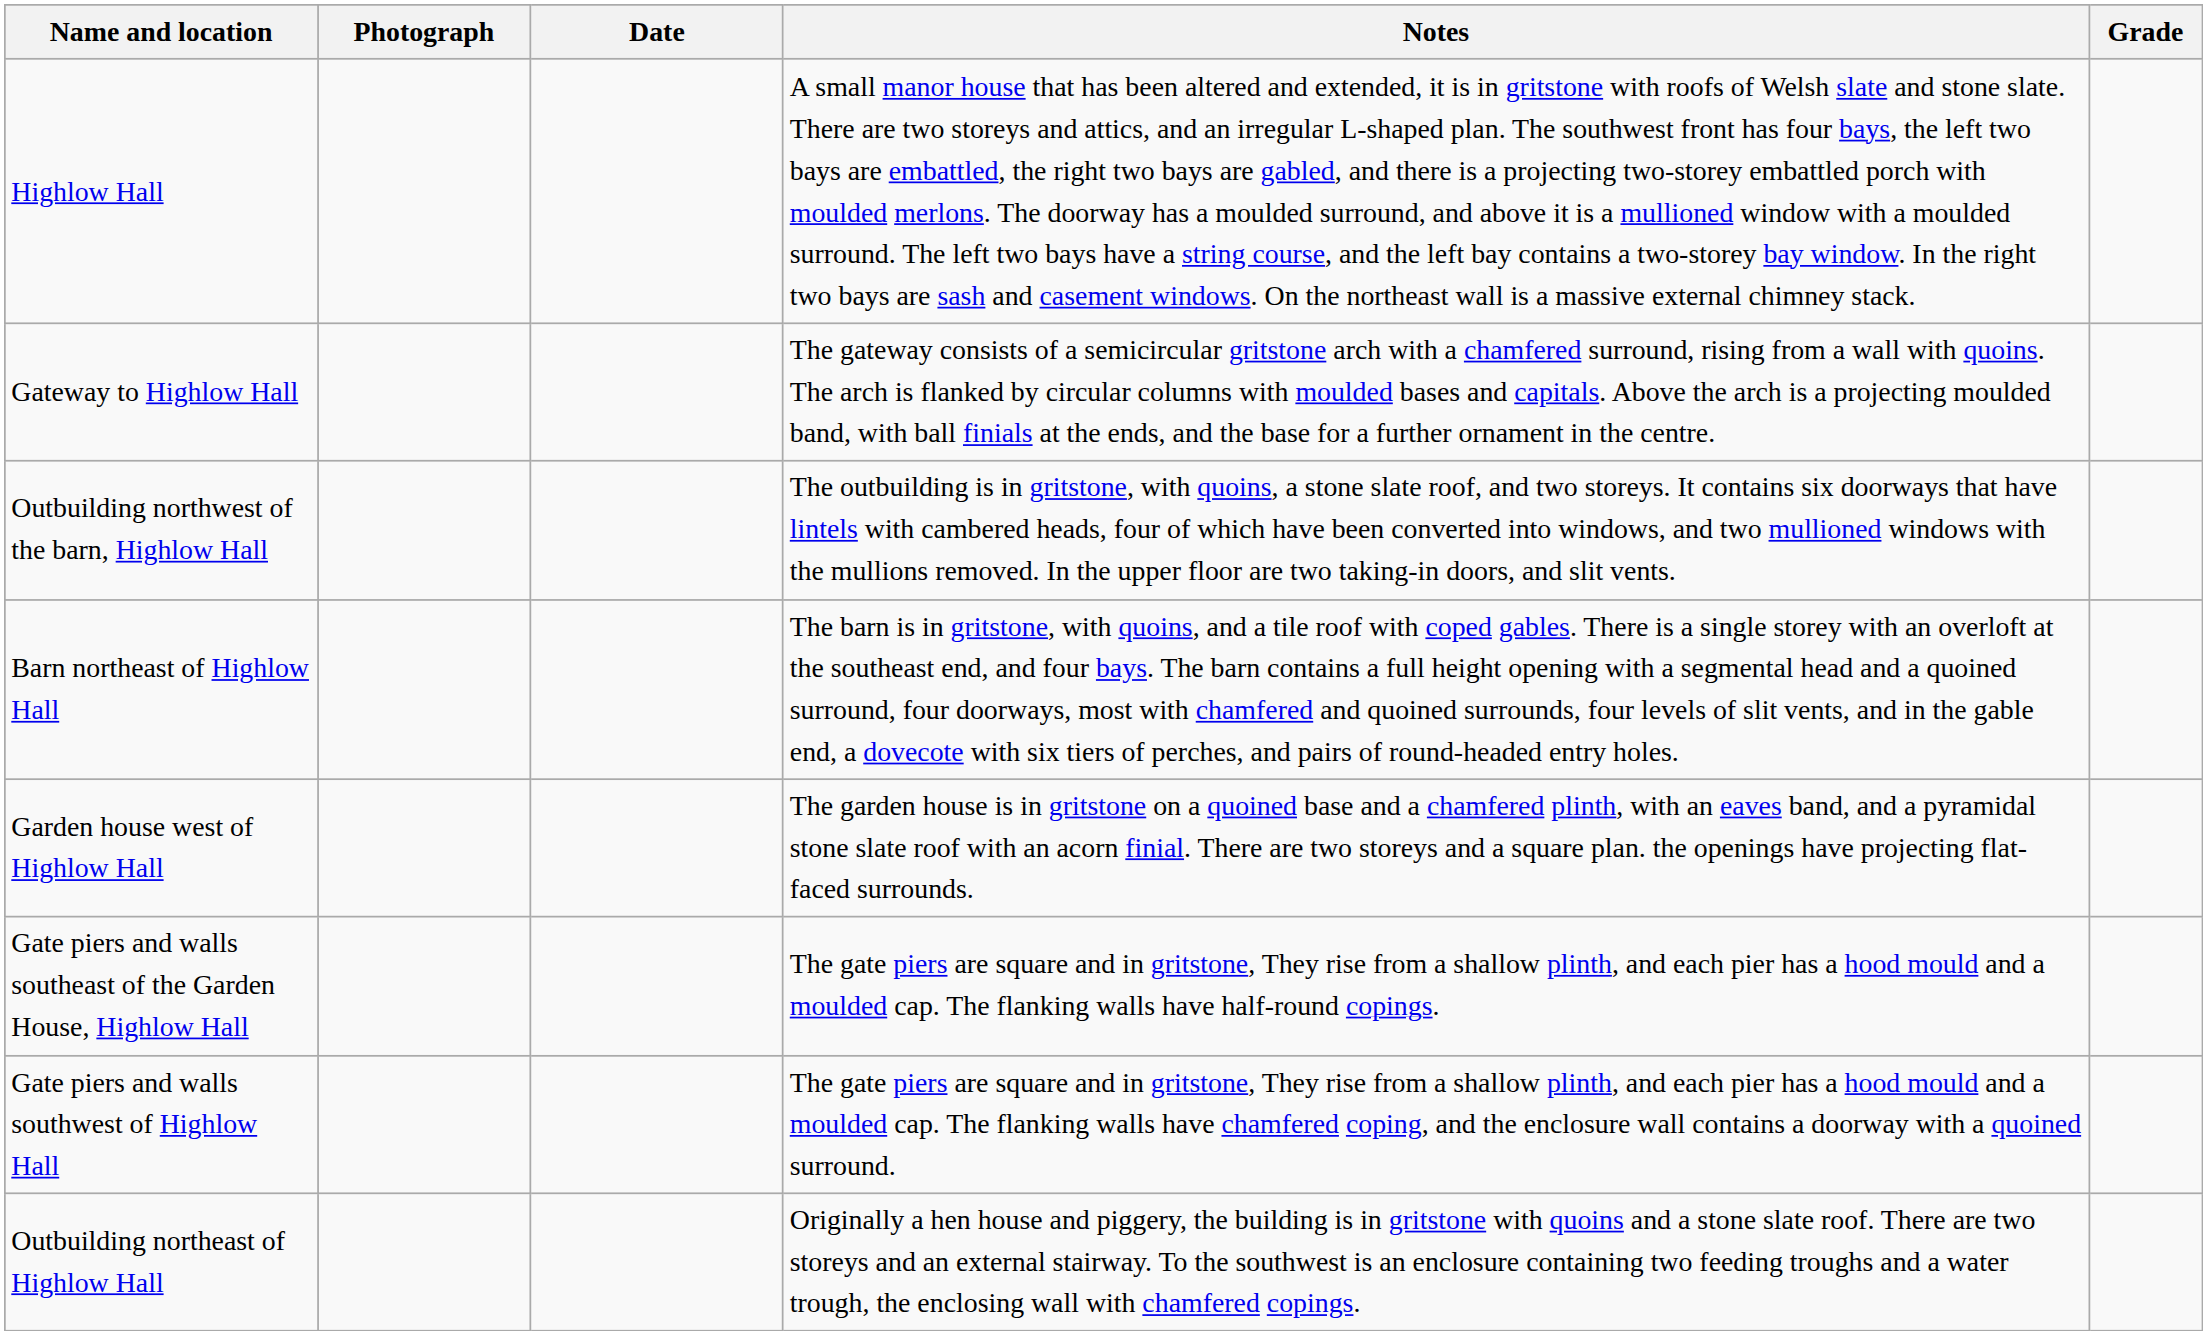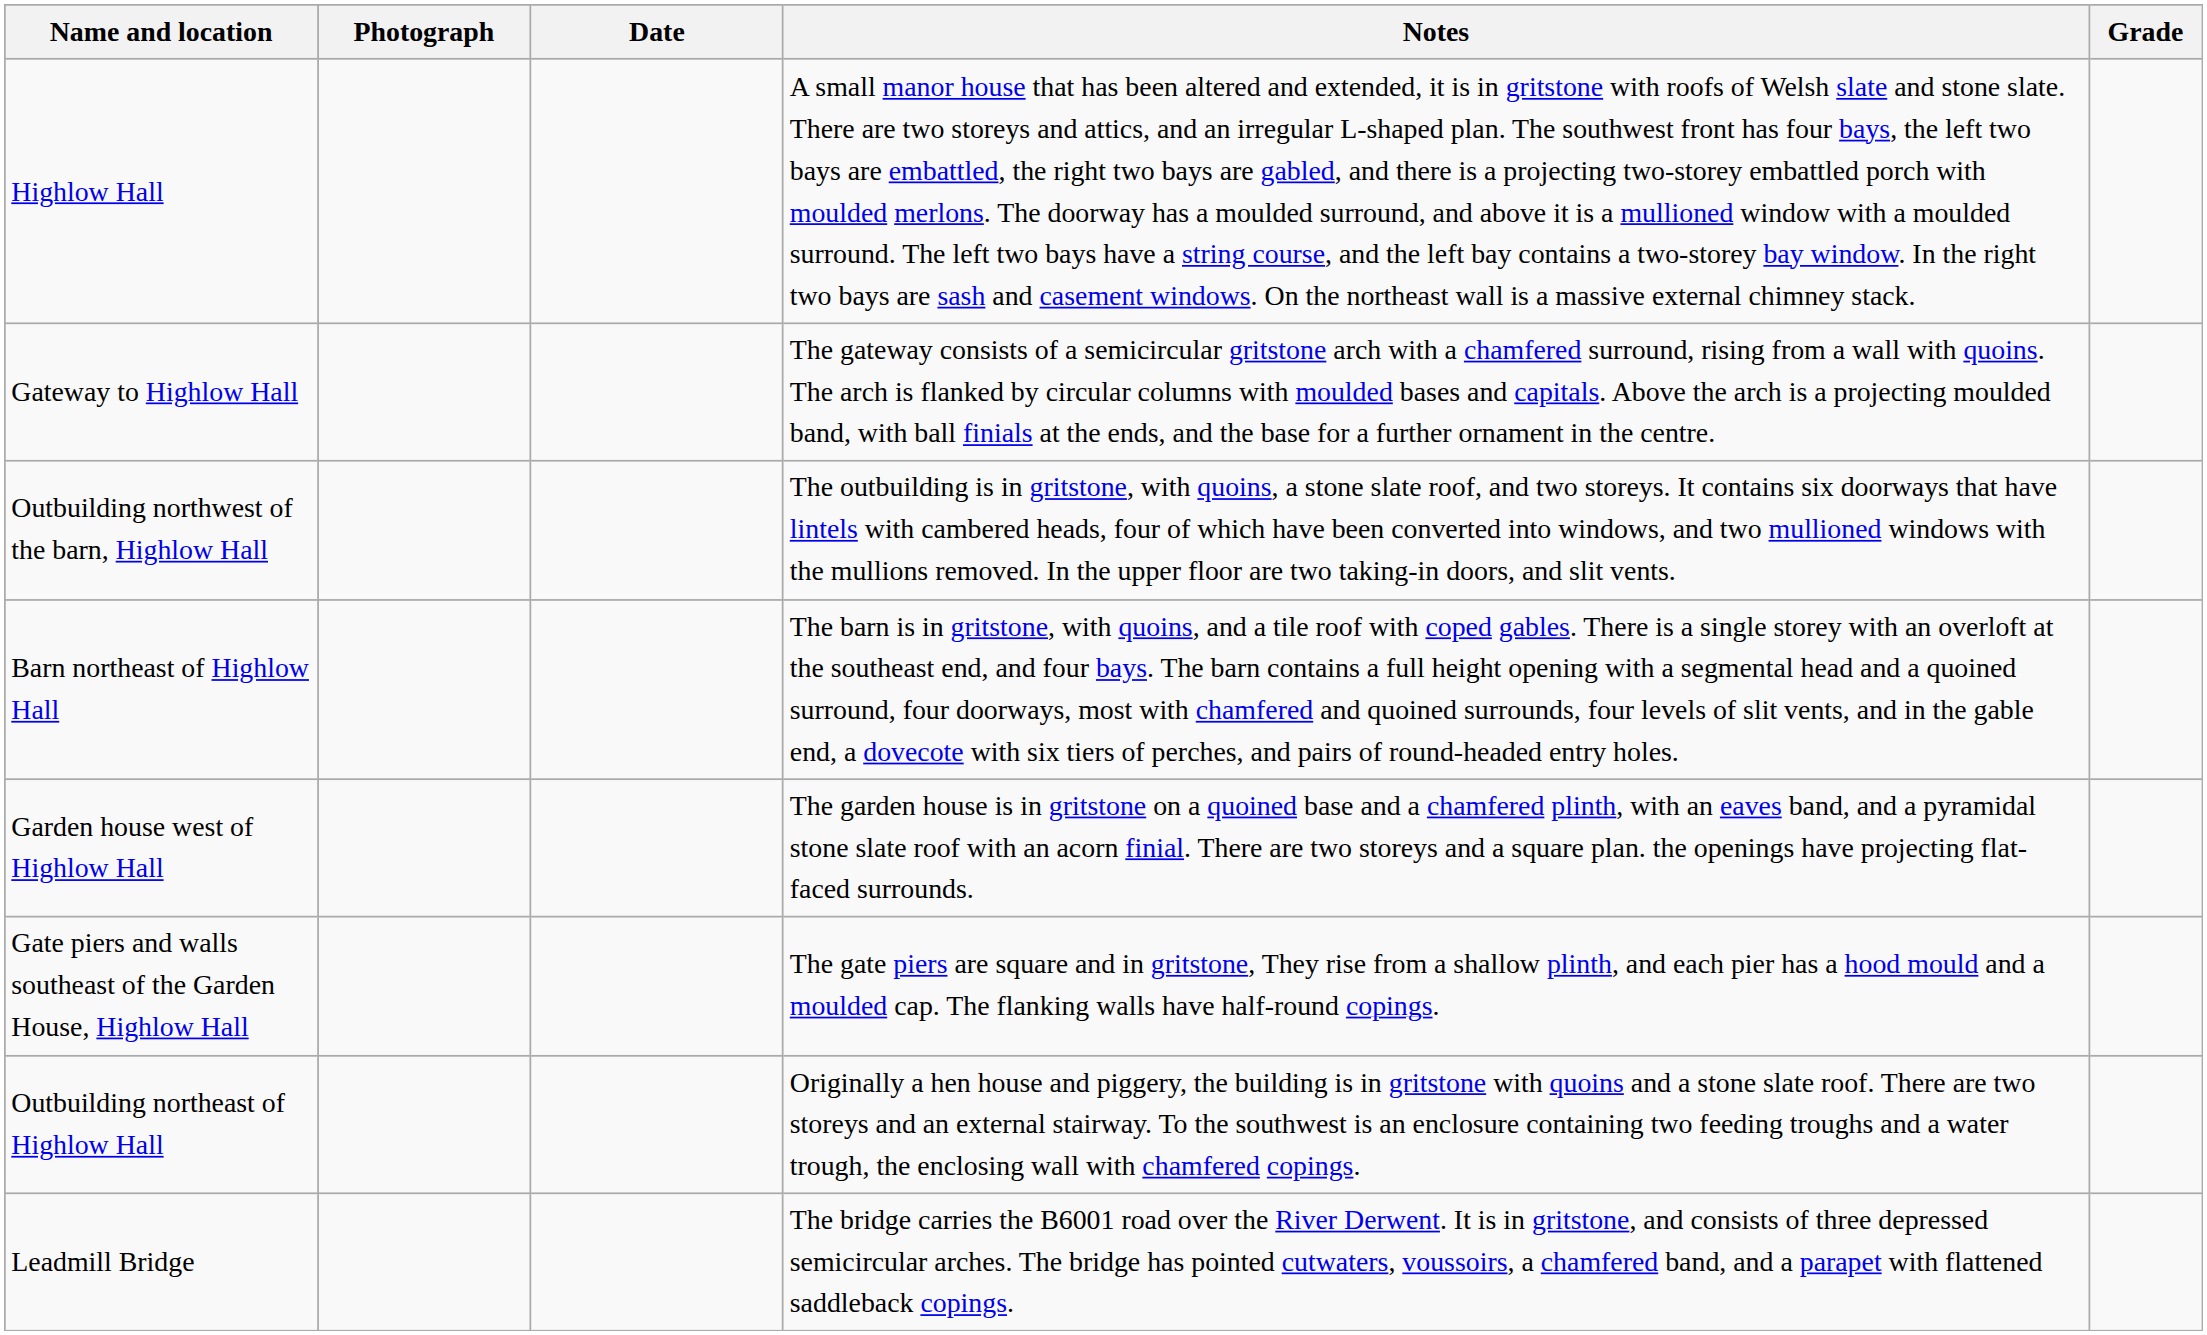 <table class="wikitable sortable plainrowheaders" style="width:100%; border:0; text-align:left; line-height:150%;">
 <tr>
 <th scope="col" style="width:150px">Name and location</th>
 <th scope="col" style="width:100px" class="unsortable">Photograph</th>
 <th scope="col" style="width:120px">Date</th>
 <th scope="col" style="width:650px" class="unsortable">Notes</th>
 <th scope="col" style="width:50px">Grade</th>
 </tr>
 <tr>
 <td><a href='#'>Highlow Hall</a><br><small></small></td>
 <td></td>
 <td align="center"></td>
 <td>A small <a href='#'>manor house</a> that has been altered and extended, it is in <a href='#'>gritstone</a> with roofs of Welsh <a href='#'>slate</a> and stone slate. There are two storeys and attics, and an irregular L-shaped plan. The southwest front has four <a href='#'>bays</a>, the left two bays are <a href='#'>embattled</a>, the right two bays are <a href='#'>gabled</a>, and there is a projecting two-storey embattled porch with <a href='#'>moulded</a> <a href='#'>merlons</a>. The doorway has a moulded surround, and above it is a <a href='#'>mullioned</a> window with a moulded surround. The left two bays have a <a href='#'>string course</a>, and the left bay contains a two-storey <a href='#'>bay window</a>. In the right two bays are <a href='#'>sash</a> and <a href='#'>casement windows</a>. On the northeast wall is a massive external chimney stack.</td>
 <td align="center" ></td>
 </tr>
 <tr>
 <td>Gateway to <a href='#'>Highlow Hall</a><br><small></small></td>
 <td></td>
 <td align="center"></td>
 <td>The gateway consists of a semicircular <a href='#'>gritstone</a> arch with a <a href='#'>chamfered</a> surround, rising from a wall with <a href='#'>quoins</a>. The arch is flanked by circular columns with <a href='#'>moulded</a> bases and <a href='#'>capitals</a>. Above the arch is a projecting moulded band, with ball <a href='#'>finials</a> at the ends, and the base for a further ornament in the centre.</td>
 <td align="center" ></td>
 </tr>
 <tr>
 <td>Outbuilding northwest of the barn, <a href='#'>Highlow Hall</a><br><small></small></td>
 <td></td>
 <td align="center"></td>
 <td>The outbuilding is in <a href='#'>gritstone</a>, with <a href='#'>quoins</a>, a stone slate roof, and two storeys. It contains six doorways that have <a href='#'>lintels</a> with cambered heads, four of which have been converted into windows, and two <a href='#'>mullioned</a> windows with the mullions removed. In the upper floor are two taking-in doors, and slit vents.</td>
 <td align="center" ></td>
 </tr>
 <tr>
 <td>Barn northeast of <a href='#'>Highlow Hall</a><br><small></small></td>
 <td></td>
 <td align="center"></td>
 <td>The barn is in <a href='#'>gritstone</a>, with <a href='#'>quoins</a>, and a tile roof with <a href='#'>coped</a> <a href='#'>gables</a>. There is a single storey with an overloft at the southeast end, and four <a href='#'>bays</a>. The barn contains a full height opening with a segmental head and a quoined surround, four doorways, most with <a href='#'>chamfered</a> and quoined surrounds, four levels of slit vents, and in the gable end, a <a href='#'>dovecote</a> with six tiers of perches, and pairs of round-headed entry holes.</td>
 <td align="center" ></td>
 </tr>
 <tr>
 <td>Garden house west of <a href='#'>Highlow Hall</a><br><small></small></td>
 <td></td>
 <td align="center"></td>
 <td>The garden house is in <a href='#'>gritstone</a> on a <a href='#'>quoined</a> base and a <a href='#'>chamfered</a> <a href='#'>plinth</a>, with an <a href='#'>eaves</a> band, and a pyramidal stone slate roof with an acorn <a href='#'>finial</a>. There are two storeys and a square plan. the openings have projecting flat-faced surrounds.</td>
 <td align="center" ></td>
 </tr>
 <tr>
 <td>Gate piers and walls southeast of the Garden House, <a href='#'>Highlow Hall</a><br><small></small></td>
 <td></td>
 <td align="center"></td>
 <td>The gate <a href='#'>piers</a> are square and in <a href='#'>gritstone</a>, They rise from a shallow <a href='#'>plinth</a>, and each pier has a <a href='#'>hood mould</a> and a <a href='#'>moulded</a> cap. The flanking walls have half-round <a href='#'>copings</a>.</td>
 <td align="center" ></td>
 </tr>
 <tr>
-<td>Gate piers and walls southwest of <a href='#'>Highlow Hall</a><br><small></small></td>
-<td></td>
-<td align="center"></td>
-<td>The gate <a href='#'>piers</a> are square and in <a href='#'>gritstone</a>, They rise from a shallow <a href='#'>plinth</a>, and each pier has a <a href='#'>hood mould</a> and a <a href='#'>moulded</a> cap. The flanking walls have <a href='#'>chamfered</a> <a href='#'>coping</a>, and the enclosure wall contains a doorway with a <a href='#'>quoined</a> surround.</td>
-<td align="center" ></td>
-</tr>
-<tr>
 <td>Outbuilding northeast of <a href='#'>Highlow Hall</a><br><small></small></td>
 <td></td>
 <td align="center"></td>
 <td>Originally a hen house and piggery, the building is in <a href='#'>gritstone</a> with <a href='#'>quoins</a> and a stone slate roof. There are two storeys and an external stairway. To the southwest is an enclosure containing two feeding troughs and a water trough, the enclosing wall with <a href='#'>chamfered</a> <a href='#'>copings</a>.</td>
 <td align="center" ></td>
 </tr>
 <tr>
+<td>Leadmill Bridge<br><small></small></td>
+<td></td>
+<td align="center"></td>
+<td>The bridge carries the B6001 road over the <a href='#'>River Derwent</a>. It is in <a href='#'>gritstone</a>, and consists of three depressed semicircular arches. The bridge has pointed <a href='#'>cutwaters</a>, <a href='#'>voussoirs</a>, a <a href='#'>chamfered</a> band, and a <a href='#'>parapet</a> with flattened saddleback <a href='#'>copings</a>.</td>
+<td align="center" ></td>
+</tr>
+<tr>
 </tr>
 </table>
